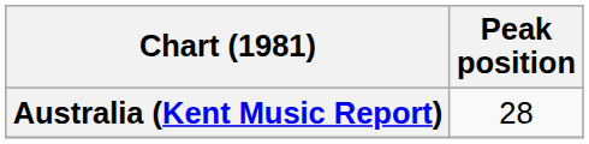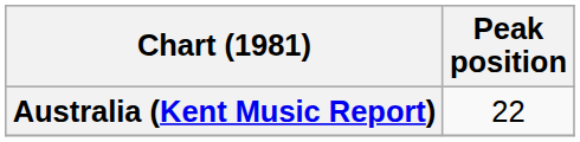 <table class="wikitable sortable plainrowheaders">
 <tr>
 <th scope="col">Chart (1981)</th>
 <th scope="col">Peak<br>position</th>
 </tr>
 <tr>
 <th scope="row">Australia (<a href='#'>Kent Music Report</a>)</th>
-<td style="text-align:center;">28</td>
+<td style="text-align:center;">22</td>
 </tr>
 <tr>
 </tr>
 </table>
